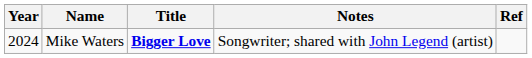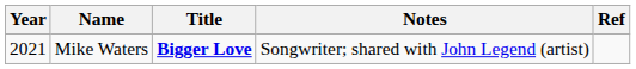 <table class="wikitable">
 <tr>
 <th>Year</th>
 <th>Name</th>
 <th>Title</th>
 <th>Notes</th>
 <th>Ref</th>
 </tr>
 <tr>
-<td>2024</td>
+<td>2021</td>
 <td>Mike Waters</td>
 <td><strong><a href='#'>Bigger Love</a></strong></td>
 <td>Songwriter; shared with <a href='#'>John Legend</a> (artist)</td>
 <td></td>
 </tr>
 </table>
